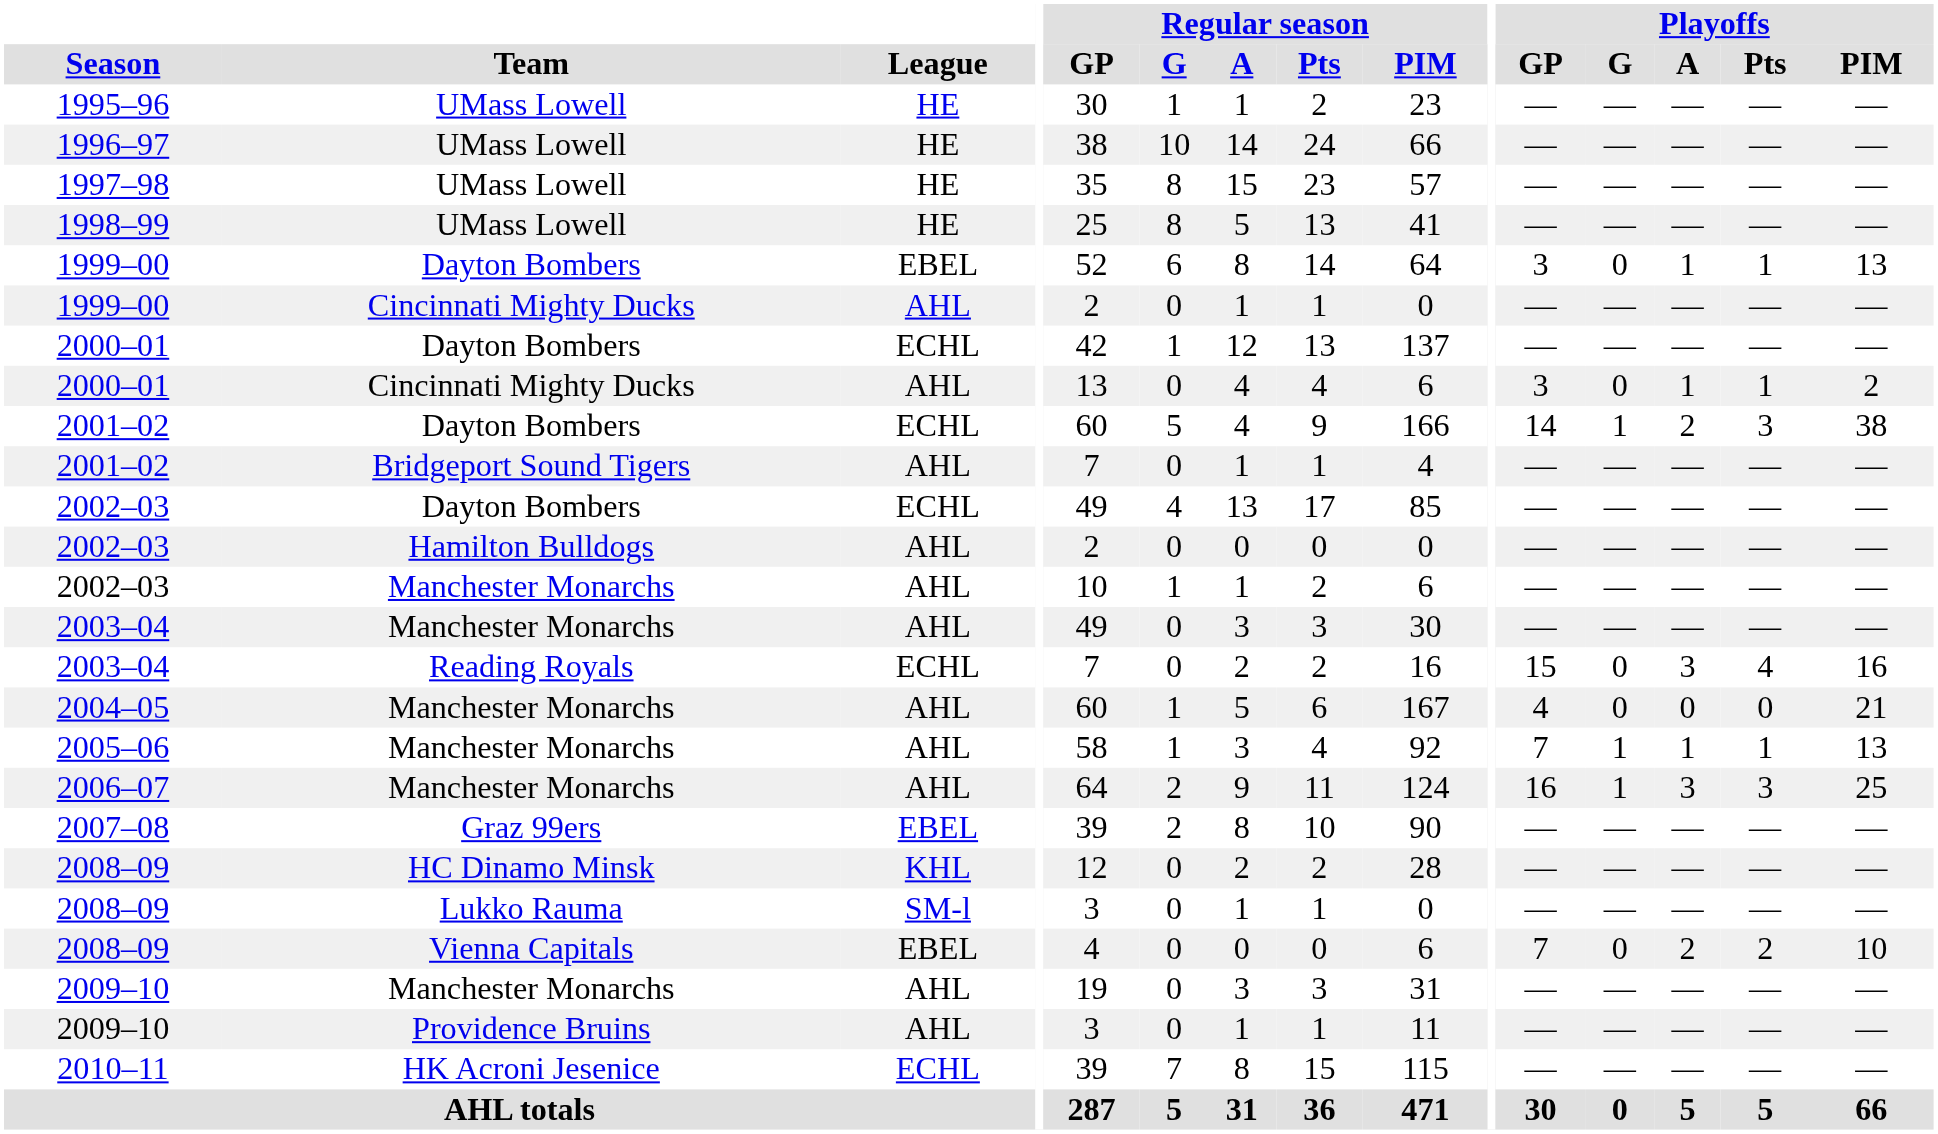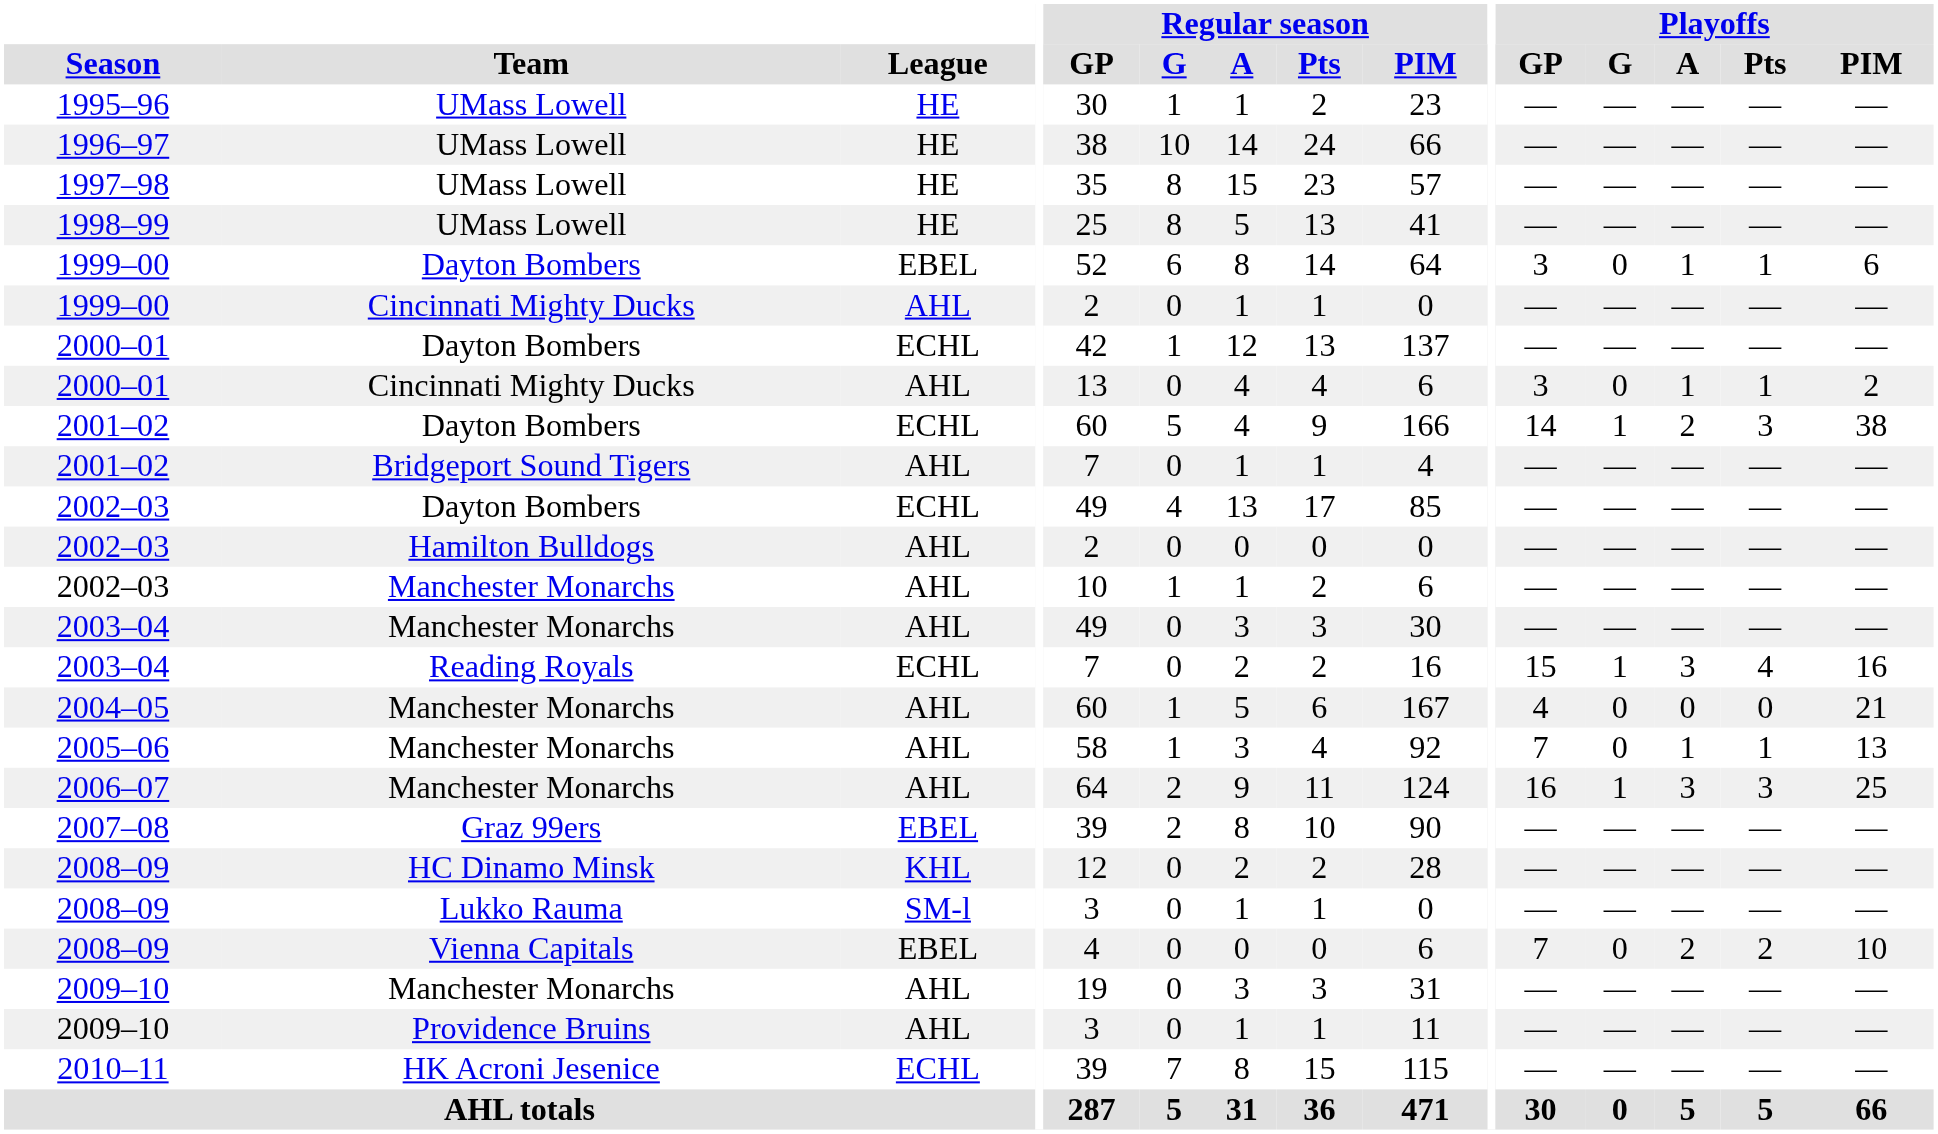 <table border="0" cellpadding="1" cellspacing="0" style="text-align:center; width:60em">
 <tr bgcolor="#e0e0e0">
 <th colspan="3" bgcolor="#ffffff"></th>
 <th rowspan="99" bgcolor="#ffffff"></th>
 <th colspan="5"><a href='#'>Regular season</a></th>
 <th rowspan="99" bgcolor="#ffffff"></th>
 <th colspan="5"><a href='#'>Playoffs</a></th>
 </tr>
 <tr bgcolor="#e0e0e0">
 <th><a href='#'>Season</a></th>
 <th>Team</th>
 <th>League</th>
 <th>GP</th>
 <th><a href='#'>G</a></th>
 <th><a href='#'>A</a></th>
 <th><a href='#'>Pts</a></th>
 <th><a href='#'>PIM</a></th>
 <th>GP</th>
 <th>G</th>
 <th>A</th>
 <th>Pts</th>
 <th>PIM</th>
 </tr>
 <tr ALIGN="center">
 <td><a href='#'>1995–96</a></td>
 <td><a href='#'>UMass Lowell</a></td>
 <td><a href='#'>HE</a></td>
 <td>30</td>
 <td>1</td>
 <td>1</td>
 <td>2</td>
 <td>23</td>
 <td>—</td>
 <td>—</td>
 <td>—</td>
 <td>—</td>
 <td>—</td>
 </tr>
 <tr ALIGN="center" bgcolor="#f0f0f0">
 <td><a href='#'>1996–97</a></td>
 <td>UMass Lowell</td>
 <td>HE</td>
 <td>38</td>
 <td>10</td>
 <td>14</td>
 <td>24</td>
 <td>66</td>
 <td>—</td>
 <td>—</td>
 <td>—</td>
 <td>—</td>
 <td>—</td>
 </tr>
 <tr ALIGN="center">
 <td><a href='#'>1997–98</a></td>
 <td>UMass Lowell</td>
 <td>HE</td>
 <td>35</td>
 <td>8</td>
 <td>15</td>
 <td>23</td>
 <td>57</td>
 <td>—</td>
 <td>—</td>
 <td>—</td>
 <td>—</td>
 <td>—</td>
 </tr>
 <tr ALIGN="center" bgcolor="#f0f0f0">
 <td><a href='#'>1998–99</a></td>
 <td>UMass Lowell</td>
 <td>HE</td>
 <td>25</td>
 <td>8</td>
 <td>5</td>
 <td>13</td>
 <td>41</td>
 <td>—</td>
 <td>—</td>
 <td>—</td>
 <td>—</td>
 <td>—</td>
 </tr>
 <tr ALIGN="center">
 <td><a href='#'>1999–00</a></td>
 <td><a href='#'>Dayton Bombers</a></td>
 <td>EBEL</td>
 <td>52</td>
 <td>6</td>
 <td>8</td>
 <td>14</td>
 <td>64</td>
 <td>3</td>
 <td>0</td>
 <td>1</td>
 <td>1</td>
-<td>13</td>
+<td>6</td>
 </tr>
 <tr ALIGN="center" bgcolor="#f0f0f0">
 <td><a href='#'>1999–00</a></td>
 <td><a href='#'>Cincinnati Mighty Ducks</a></td>
 <td><a href='#'>AHL</a></td>
 <td>2</td>
 <td>0</td>
 <td>1</td>
 <td>1</td>
 <td>0</td>
 <td>—</td>
 <td>—</td>
 <td>—</td>
 <td>—</td>
 <td>—</td>
 </tr>
 <tr ALIGN="center">
 <td><a href='#'>2000–01</a></td>
 <td>Dayton Bombers</td>
 <td>ECHL</td>
 <td>42</td>
 <td>1</td>
 <td>12</td>
 <td>13</td>
 <td>137</td>
 <td>—</td>
 <td>—</td>
 <td>—</td>
 <td>—</td>
 <td>—</td>
 </tr>
 <tr ALIGN="center" bgcolor="#f0f0f0">
 <td><a href='#'>2000–01</a></td>
 <td>Cincinnati Mighty Ducks</td>
 <td>AHL</td>
 <td>13</td>
 <td>0</td>
 <td>4</td>
 <td>4</td>
 <td>6</td>
 <td>3</td>
 <td>0</td>
 <td>1</td>
 <td>1</td>
 <td>2</td>
 </tr>
 <tr ALIGN="center">
 <td><a href='#'>2001–02</a></td>
 <td>Dayton Bombers</td>
 <td>ECHL</td>
 <td>60</td>
 <td>5</td>
 <td>4</td>
 <td>9</td>
 <td>166</td>
 <td>14</td>
 <td>1</td>
 <td>2</td>
 <td>3</td>
 <td>38</td>
 </tr>
 <tr ALIGN="center" bgcolor="#f0f0f0">
 <td><a href='#'>2001–02</a></td>
 <td><a href='#'>Bridgeport Sound Tigers</a></td>
 <td>AHL</td>
 <td>7</td>
 <td>0</td>
 <td>1</td>
 <td>1</td>
 <td>4</td>
 <td>—</td>
 <td>—</td>
 <td>—</td>
 <td>—</td>
 <td>—</td>
 </tr>
 <tr ALIGN="center">
 <td><a href='#'>2002–03</a></td>
 <td>Dayton Bombers</td>
 <td>ECHL</td>
 <td>49</td>
 <td>4</td>
 <td>13</td>
 <td>17</td>
 <td>85</td>
 <td>—</td>
 <td>—</td>
 <td>—</td>
 <td>—</td>
 <td>—</td>
 </tr>
 <tr ALIGN="center" bgcolor="#f0f0f0">
 <td><a href='#'>2002–03</a></td>
 <td><a href='#'>Hamilton Bulldogs</a></td>
 <td>AHL</td>
 <td>2</td>
 <td>0</td>
 <td>0</td>
 <td>0</td>
 <td>0</td>
 <td>—</td>
 <td>—</td>
 <td>—</td>
 <td>—</td>
 <td>—</td>
 </tr>
 <tr ALIGN="center">
 <td>2002–03</td>
 <td><a href='#'>Manchester Monarchs</a></td>
 <td>AHL</td>
 <td>10</td>
 <td>1</td>
 <td>1</td>
 <td>2</td>
 <td>6</td>
 <td>—</td>
 <td>—</td>
 <td>—</td>
 <td>—</td>
 <td>—</td>
 </tr>
 <tr ALIGN="center" bgcolor="#f0f0f0">
 <td><a href='#'>2003–04</a></td>
 <td>Manchester Monarchs</td>
 <td>AHL</td>
 <td>49</td>
 <td>0</td>
 <td>3</td>
 <td>3</td>
 <td>30</td>
 <td>—</td>
 <td>—</td>
 <td>—</td>
 <td>—</td>
 <td>—</td>
 </tr>
 <tr ALIGN="center">
 <td><a href='#'>2003–04</a></td>
 <td><a href='#'>Reading Royals</a></td>
 <td>ECHL</td>
 <td>7</td>
 <td>0</td>
 <td>2</td>
 <td>2</td>
 <td>16</td>
 <td>15</td>
-<td>0</td>
+<td>1</td>
 <td>3</td>
 <td>4</td>
 <td>16</td>
 </tr>
 <tr ALIGN="center" bgcolor="#f0f0f0">
 <td><a href='#'>2004–05</a></td>
 <td>Manchester Monarchs</td>
 <td>AHL</td>
 <td>60</td>
 <td>1</td>
 <td>5</td>
 <td>6</td>
 <td>167</td>
 <td>4</td>
 <td>0</td>
 <td>0</td>
 <td>0</td>
 <td>21</td>
 </tr>
 <tr ALIGN="center">
 <td><a href='#'>2005–06</a></td>
 <td>Manchester Monarchs</td>
 <td>AHL</td>
 <td>58</td>
 <td>1</td>
 <td>3</td>
 <td>4</td>
 <td>92</td>
 <td>7</td>
-<td>1</td>
+<td>0</td>
 <td>1</td>
 <td>1</td>
 <td>13</td>
 </tr>
 <tr ALIGN="center" bgcolor="#f0f0f0">
 <td><a href='#'>2006–07</a></td>
 <td>Manchester Monarchs</td>
 <td>AHL</td>
 <td>64</td>
 <td>2</td>
 <td>9</td>
 <td>11</td>
 <td>124</td>
 <td>16</td>
 <td>1</td>
 <td>3</td>
 <td>3</td>
 <td>25</td>
 </tr>
 <tr ALIGN="center">
 <td><a href='#'>2007–08</a></td>
 <td><a href='#'>Graz 99ers</a></td>
 <td><a href='#'>EBEL</a></td>
 <td>39</td>
 <td>2</td>
 <td>8</td>
 <td>10</td>
 <td>90</td>
 <td>—</td>
 <td>—</td>
 <td>—</td>
 <td>—</td>
 <td>—</td>
 </tr>
 <tr ALIGN="center" bgcolor="#f0f0f0">
 <td><a href='#'>2008–09</a></td>
 <td><a href='#'>HC Dinamo Minsk</a></td>
 <td><a href='#'>KHL</a></td>
 <td>12</td>
 <td>0</td>
 <td>2</td>
 <td>2</td>
 <td>28</td>
 <td>—</td>
 <td>—</td>
 <td>—</td>
 <td>—</td>
 <td>—</td>
 </tr>
 <tr ALIGN="center">
 <td><a href='#'>2008–09</a></td>
 <td><a href='#'>Lukko Rauma</a></td>
 <td><a href='#'>SM-l</a></td>
 <td>3</td>
 <td>0</td>
 <td>1</td>
 <td>1</td>
 <td>0</td>
 <td>—</td>
 <td>—</td>
 <td>—</td>
 <td>—</td>
 <td>—</td>
 </tr>
 <tr ALIGN="center" bgcolor="#f0f0f0">
 <td><a href='#'>2008–09</a></td>
 <td><a href='#'>Vienna Capitals</a></td>
 <td>EBEL</td>
 <td>4</td>
 <td>0</td>
 <td>0</td>
 <td>0</td>
 <td>6</td>
 <td>7</td>
 <td>0</td>
 <td>2</td>
 <td>2</td>
 <td>10</td>
 </tr>
 <tr ALIGN="center">
 <td><a href='#'>2009–10</a></td>
 <td>Manchester Monarchs</td>
 <td>AHL</td>
 <td>19</td>
 <td>0</td>
 <td>3</td>
 <td>3</td>
 <td>31</td>
 <td>—</td>
 <td>—</td>
 <td>—</td>
 <td>—</td>
 <td>—</td>
 </tr>
 <tr ALIGN="center" bgcolor="#f0f0f0">
 <td>2009–10</td>
 <td><a href='#'>Providence Bruins</a></td>
 <td>AHL</td>
 <td>3</td>
 <td>0</td>
 <td>1</td>
 <td>1</td>
 <td>11</td>
 <td>—</td>
 <td>—</td>
 <td>—</td>
 <td>—</td>
 <td>—</td>
 </tr>
 <tr ALIGN="center">
 <td><a href='#'>2010–11</a></td>
 <td><a href='#'>HK Acroni Jesenice</a></td>
 <td><a href='#'>ECHL</a></td>
 <td>39</td>
 <td>7</td>
 <td>8</td>
 <td>15</td>
 <td>115</td>
 <td>—</td>
 <td>—</td>
 <td>—</td>
 <td>—</td>
 <td>—</td>
 </tr>
 <tr bgcolor="#e0e0e0">
 <th colspan="3">AHL totals</th>
 <th>287</th>
 <th>5</th>
 <th>31</th>
 <th>36</th>
 <th>471</th>
 <th>30</th>
 <th>0</th>
 <th>5</th>
 <th>5</th>
 <th>66</th>
 </tr>
 </table>
